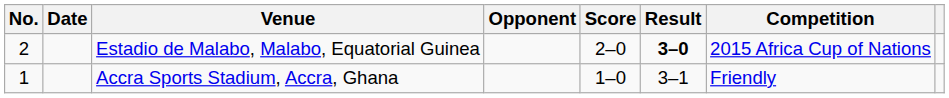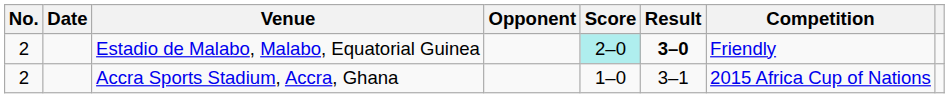 <table class="wikitable sortable">
 <tr>
 <th scope="col">No.</th>
 <th scope="col">Date</th>
 <th scope="col">Venue</th>
 <th scope="col">Opponent</th>
 <th scope="col">Score</th>
 <th scope="col">Result</th>
 <th scope="col">Competition</th>
 <th scope="col" class="unsortable"></th>
 </tr>
 <tr>
 <td align="center">2</td>
 <td></td>
 <td><a href='#'>Estadio de Malabo</a>, <a href='#'>Malabo</a>, Equatorial Guinea</td>
 <td></td>
-<td align="center">2–0</td>
+<td align="center" style="background: paleturquoise;">2–0</td>
 <td align="center"><strong>3–0</strong></td>
-<td><a href='#'>2015 Africa Cup of Nations</a></td>
+<td><a href='#'>Friendly</a></td>
 <td></td>
 </tr>
 <tr>
-<td align="center">1</td>
+<td align="center">2</td>
 <td></td>
 <td><a href='#'>Accra Sports Stadium</a>, <a href='#'>Accra</a>, Ghana</td>
 <td></td>
 <td align="center">1–0</td>
 <td align="center">3–1</td>
-<td><a href='#'>Friendly</a></td>
+<td><a href='#'>2015 Africa Cup of Nations</a></td>
 <td></td>
 </tr>
 </table>
